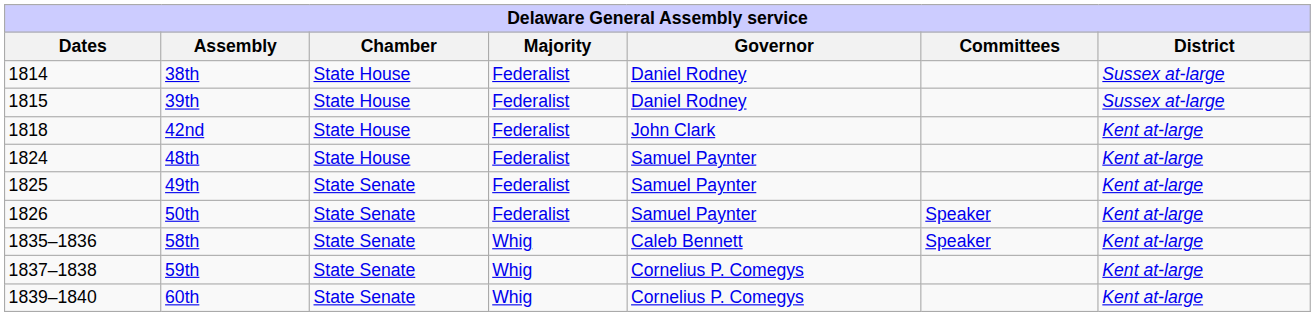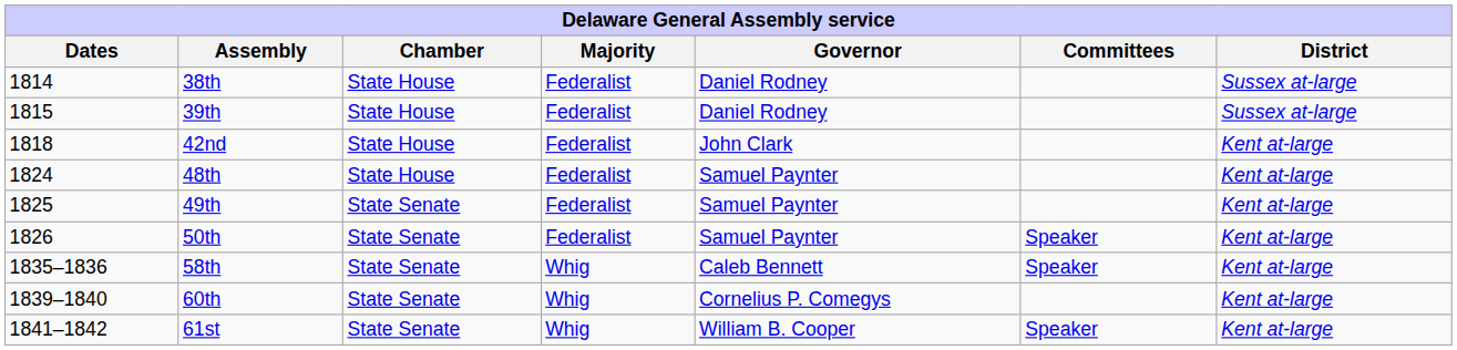 <table class=wikitable style="width: 94%" style="text-align: center;" align="center">
 <tr bgcolor=#cccccc>
 <th colspan=7 style="background: #ccccff;">Delaware General Assembly service</th>
 </tr>
 <tr>
 <th><strong>Dates</strong></th>
 <th><strong>Assembly</strong></th>
 <th><strong>Chamber</strong></th>
 <th><strong>Majority</strong></th>
 <th><strong>Governor</strong></th>
 <th><strong>Committees</strong></th>
 <th><strong>District</strong></th>
 </tr>
 <tr>
 <td>1814</td>
 <td><a href='#'>38th</a></td>
 <td><a href='#'>State House</a></td>
 <td><a href='#'>Federalist</a></td>
 <td><a href='#'>Daniel Rodney</a></td>
 <td></td>
 <td><a href='#'><em>Sussex at-large</em></a></td>
 </tr>
 <tr>
 <td>1815</td>
 <td><a href='#'>39th</a></td>
 <td><a href='#'>State House</a></td>
 <td><a href='#'>Federalist</a></td>
 <td><a href='#'>Daniel Rodney</a></td>
 <td></td>
 <td><a href='#'><em>Sussex at-large</em></a></td>
 </tr>
 <tr>
 <td>1818</td>
 <td><a href='#'>42nd</a></td>
 <td><a href='#'>State House</a></td>
 <td><a href='#'>Federalist</a></td>
 <td><a href='#'>John Clark</a></td>
 <td></td>
 <td><a href='#'><em>Kent at-large</em></a></td>
 </tr>
 <tr>
 <td>1824</td>
 <td><a href='#'>48th</a></td>
 <td><a href='#'>State House</a></td>
 <td><a href='#'>Federalist</a></td>
 <td><a href='#'>Samuel Paynter</a></td>
 <td></td>
 <td><a href='#'><em>Kent at-large</em></a></td>
 </tr>
 <tr>
 <td>1825</td>
 <td><a href='#'>49th</a></td>
 <td><a href='#'>State Senate</a></td>
 <td><a href='#'>Federalist</a></td>
 <td><a href='#'>Samuel Paynter</a></td>
 <td></td>
 <td><a href='#'><em>Kent at-large</em></a></td>
 </tr>
 <tr>
 <td>1826</td>
 <td><a href='#'>50th</a></td>
 <td><a href='#'>State Senate</a></td>
 <td><a href='#'>Federalist</a></td>
 <td><a href='#'>Samuel Paynter</a></td>
 <td><a href='#'>Speaker</a></td>
 <td><a href='#'><em>Kent at-large</em></a></td>
 </tr>
 <tr>
 <td>1835–1836</td>
 <td><a href='#'>58th</a></td>
 <td><a href='#'>State Senate</a></td>
 <td><a href='#'>Whig</a></td>
 <td><a href='#'>Caleb Bennett</a></td>
 <td><a href='#'>Speaker</a></td>
 <td><a href='#'><em>Kent at-large</em></a></td>
 </tr>
 <tr>
-<td>1837–1838</td>
-<td><a href='#'>59th</a></td>
-<td><a href='#'>State Senate</a></td>
-<td><a href='#'>Whig</a></td>
-<td><a href='#'>Cornelius P. Comegys</a></td>
-<td></td>
-<td><a href='#'><em>Kent at-large</em></a></td>
-</tr>
-<tr>
 <td>1839–1840</td>
 <td><a href='#'>60th</a></td>
 <td><a href='#'>State Senate</a></td>
 <td><a href='#'>Whig</a></td>
 <td><a href='#'>Cornelius P. Comegys</a></td>
 <td></td>
 <td><a href='#'><em>Kent at-large</em></a></td>
 </tr>
+<tr>
+<td>1841–1842</td>
+<td><a href='#'>61st</a></td>
+<td><a href='#'>State Senate</a></td>
+<td><a href='#'>Whig</a></td>
+<td><a href='#'>William B. Cooper</a></td>
+<td><a href='#'>Speaker</a></td>
+<td><a href='#'><em>Kent at-large</em></a></td>
+</tr>
 </table>
